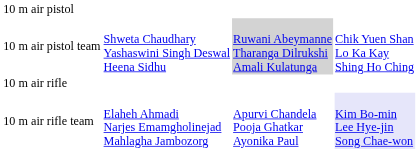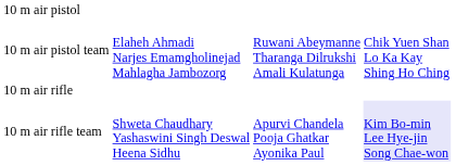 <table>
 <tr>
 <td>10 m air pistol</td>
 <td></td>
 <td></td>
 <td></td>
 </tr>
 <tr>
 <td>10 m air pistol team</td>
-<td><br><a href='#'>Shweta Chaudhary</a><br><a href='#'>Yashaswini Singh Deswal</a><br><a href='#'>Heena Sidhu</a></td>
-<td style="background: lightgrey;"><br><a href='#'>Ruwani Abeymanne</a><br><a href='#'>Tharanga Dilrukshi</a><br><a href='#'>Amali Kulatunga</a></td>
+<td><br><a href='#'>Elaheh Ahmadi</a><br><a href='#'>Narjes Emamgholinejad</a><br><a href='#'>Mahlagha Jambozorg</a></td>
+<td><br><a href='#'>Ruwani Abeymanne</a><br><a href='#'>Tharanga Dilrukshi</a><br><a href='#'>Amali Kulatunga</a></td>
 <td><br><a href='#'>Chik Yuen Shan</a><br><a href='#'>Lo Ka Kay</a><br><a href='#'>Shing Ho Ching</a></td>
 </tr>
 <tr>
 <td>10 m air rifle</td>
 <td></td>
 <td></td>
 <td></td>
 </tr>
 <tr>
 <td>10 m air rifle team</td>
-<td><br><a href='#'>Elaheh Ahmadi</a><br><a href='#'>Narjes Emamgholinejad</a><br><a href='#'>Mahlagha Jambozorg</a></td>
+<td><br><a href='#'>Shweta Chaudhary</a><br><a href='#'>Yashaswini Singh Deswal</a><br><a href='#'>Heena Sidhu</a></td>
 <td><br><a href='#'>Apurvi Chandela</a><br><a href='#'>Pooja Ghatkar</a><br><a href='#'>Ayonika Paul</a></td>
 <td style="background: lavender;"><br><a href='#'>Kim Bo-min</a><br><a href='#'>Lee Hye-jin</a><br><a href='#'>Song Chae-won</a></td>
 </tr>
 </table>
